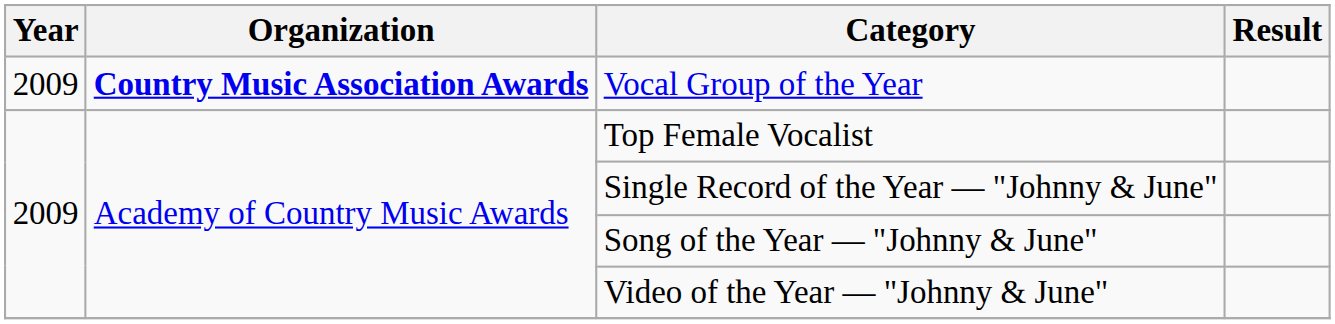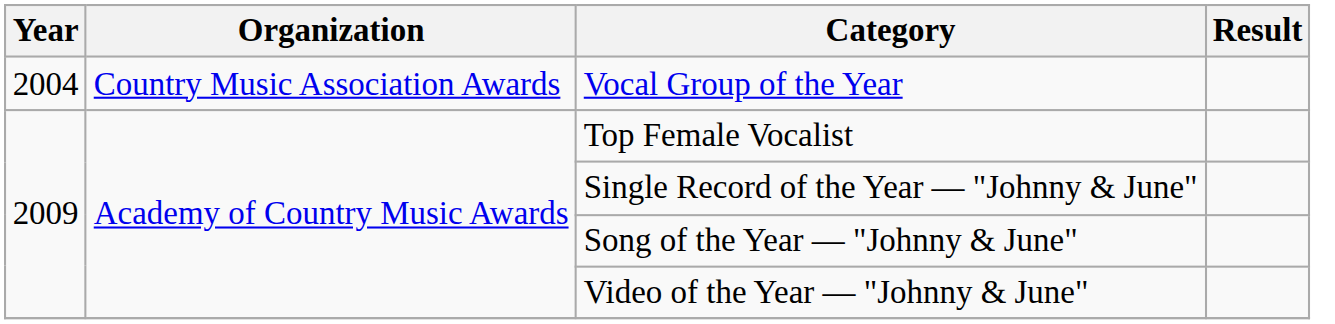 <table class="wikitable">
 <tr>
 <th>Year</th>
 <th>Organization</th>
 <th>Category</th>
 <th>Result</th>
 </tr>
 <tr>
-<td>2009</td>
-<td><strong><a href='#'>Country Music Association Awards</a></strong></td>
+<td>2004</td>
+<td><a href='#'>Country Music Association Awards</a></td>
 <td><a href='#'>Vocal Group of the Year</a></td>
 <td></td>
 </tr>
 <tr>
 <td rowspan="4">2009</td>
 <td rowspan="4"><a href='#'>Academy of Country Music Awards</a></td>
 <td>Top Female Vocalist</td>
 <td></td>
 </tr>
 <tr>
 <td>Single Record of the Year — "Johnny & June"</td>
 <td></td>
 </tr>
 <tr>
 <td>Song of the Year — "Johnny & June"</td>
 <td></td>
 </tr>
 <tr>
 <td>Video of the Year — "Johnny & June"</td>
 <td></td>
 </tr>
 <tr>
 </tr>
 </table>
